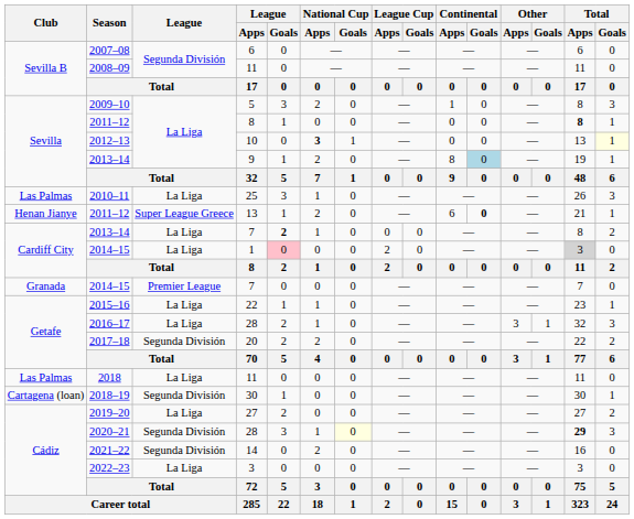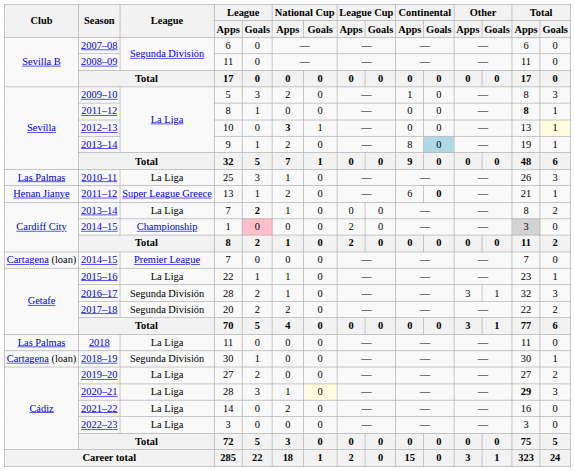 <table class="wikitable" style="text-align:center">
 <tr>
 <th rowspan="2">Club</th>
 <th rowspan="2">Season</th>
 <th rowspan="2">League</th>
 <th colspan="2">League</th>
 <th colspan="2">National Cup</th>
 <th colspan="2">League Cup</th>
 <th colspan="2">Continental</th>
 <th colspan="2">Other</th>
 <th colspan="2">Total</th>
 </tr>
 <tr>
 <th>Apps</th>
 <th>Goals</th>
 <th>Apps</th>
 <th>Goals</th>
 <th>Apps</th>
 <th>Goals</th>
 <th>Apps</th>
 <th>Goals</th>
 <th>Apps</th>
 <th>Goals</th>
 <th>Apps</th>
 <th>Goals</th>
 </tr>
 <tr>
 <td rowspan="3"><a href='#'>Sevilla B</a></td>
 <td><a href='#'>2007–08</a></td>
 <td rowspan="2"><a href='#'>Segunda División</a></td>
 <td>6</td>
 <td>0</td>
 <td colspan="2">—</td>
 <td colspan="2">—</td>
 <td colspan="2">—</td>
 <td colspan="2">—</td>
 <td>6</td>
 <td>0</td>
 </tr>
 <tr>
 <td><a href='#'>2008–09</a></td>
 <td>11</td>
 <td>0</td>
 <td colspan="2">—</td>
 <td colspan="2">—</td>
 <td colspan="2">—</td>
 <td colspan="2">—</td>
 <td>11</td>
 <td>0</td>
 </tr>
 <tr>
 <th colspan="2">Total</th>
 <th>17</th>
 <th>0</th>
 <th>0</th>
 <th>0</th>
 <th>0</th>
 <th>0</th>
 <th>0</th>
 <th>0</th>
 <th>0</th>
 <th>0</th>
 <th>17</th>
 <th>0</th>
 </tr>
 <tr>
 <td rowspan="5"><a href='#'>Sevilla</a></td>
 <td><a href='#'>2009–10</a></td>
 <td rowspan="4"><a href='#'>La Liga</a></td>
 <td>5</td>
 <td>3</td>
 <td>2</td>
 <td>0</td>
 <td colspan="2">—</td>
 <td>1</td>
 <td>0</td>
 <td colspan="2">—</td>
 <td>8</td>
 <td>3</td>
 </tr>
 <tr>
 <td><a href='#'>2011–12</a></td>
 <td>8</td>
 <td>1</td>
 <td>0</td>
 <td>0</td>
 <td colspan="2">—</td>
 <td>0</td>
 <td>0</td>
 <td colspan="2">—</td>
 <td><strong>8</strong></td>
 <td>1</td>
 </tr>
 <tr>
 <td><a href='#'>2012–13</a></td>
 <td>10</td>
 <td>0</td>
 <td><strong>3</strong></td>
 <td>1</td>
 <td colspan="2">—</td>
 <td>0</td>
 <td>0</td>
 <td colspan="2">—</td>
 <td>13</td>
 <td style="background: lightyellow;">1</td>
 </tr>
 <tr>
 <td><a href='#'>2013–14</a></td>
 <td>9</td>
 <td>1</td>
 <td>2</td>
 <td>0</td>
 <td colspan="2">—</td>
 <td>8</td>
 <td style="background: lightblue;">0</td>
 <td colspan="2">—</td>
 <td>19</td>
 <td>1</td>
 </tr>
 <tr>
 <th colspan="2">Total</th>
 <th>32</th>
 <th>5</th>
 <th>7</th>
 <th>1</th>
 <th>0</th>
 <th>0</th>
 <th>9</th>
 <th>0</th>
 <th>0</th>
 <th>0</th>
 <th>48</th>
 <th>6</th>
 </tr>
 <tr>
 <td><a href='#'>Las Palmas</a></td>
 <td><a href='#'>2010–11</a></td>
 <td>La Liga</td>
 <td>25</td>
 <td>3</td>
 <td>1</td>
 <td>0</td>
 <td colspan="2">—</td>
 <td colspan="2">—</td>
 <td colspan="2">—</td>
 <td>26</td>
 <td>3</td>
 </tr>
 <tr>
 <td><a href='#'>Henan Jianye</a></td>
 <td><a href='#'>2011–12</a></td>
 <td><a href='#'>Super League Greece</a></td>
 <td>13</td>
 <td>1</td>
 <td>2</td>
 <td>0</td>
 <td colspan="2">—</td>
 <td>6</td>
 <td><strong>0</strong></td>
 <td colspan="2">—</td>
 <td>21</td>
 <td>1</td>
 </tr>
 <tr>
 <td rowspan="3"><a href='#'>Cardiff City</a></td>
 <td><a href='#'>2013–14</a></td>
 <td>La Liga</td>
 <td>7</td>
 <td><strong>2</strong></td>
 <td>1</td>
 <td>0</td>
 <td>0</td>
 <td>0</td>
 <td colspan="2">—</td>
 <td colspan="2">—</td>
 <td>8</td>
 <td>2</td>
 </tr>
 <tr>
 <td><a href='#'>2014–15</a></td>
-<td>La Liga</td>
+<td><a href='#'>Championship</a></td>
 <td>1</td>
 <td style="background: pink;">0</td>
 <td>0</td>
 <td>0</td>
 <td>2</td>
 <td>0</td>
 <td colspan="2">—</td>
 <td colspan="2">—</td>
 <td style="background: lightgrey;">3</td>
 <td>0</td>
 </tr>
 <tr>
 <th colspan="2">Total</th>
 <th>8</th>
 <th>2</th>
 <th>1</th>
 <th>0</th>
 <th>2</th>
 <th>0</th>
 <th>0</th>
 <th>0</th>
 <th>0</th>
 <th>0</th>
 <th>11</th>
 <th>2</th>
 </tr>
 <tr>
-<td><a href='#'>Granada</a></td>
+<td><a href='#'>Cartagena</a> (loan)</td>
 <td><a href='#'>2014–15</a></td>
 <td><a href='#'>Premier League</a></td>
 <td>7</td>
 <td>0</td>
 <td>0</td>
 <td>0</td>
 <td colspan="2">—</td>
 <td colspan="2">—</td>
 <td colspan="2">—</td>
 <td>7</td>
 <td>0</td>
 </tr>
 <tr>
 <td rowspan="4"><a href='#'>Getafe</a></td>
 <td><a href='#'>2015–16</a></td>
 <td>La Liga</td>
 <td>22</td>
 <td>1</td>
 <td>1</td>
 <td>0</td>
 <td colspan="2">—</td>
 <td colspan="2">—</td>
 <td colspan="2">—</td>
 <td>23</td>
 <td>1</td>
 </tr>
 <tr>
 <td><a href='#'>2016–17</a></td>
-<td>La Liga</td>
+<td>Segunda División</td>
 <td>28</td>
 <td>2</td>
 <td>1</td>
 <td>0</td>
 <td colspan="2">—</td>
 <td colspan="2">—</td>
 <td>3</td>
 <td>1</td>
 <td>32</td>
 <td>3</td>
 </tr>
 <tr>
 <td><a href='#'>2017–18</a></td>
 <td>Segunda División</td>
 <td>20</td>
 <td>2</td>
 <td>2</td>
 <td>0</td>
 <td colspan="2">—</td>
 <td colspan="2">—</td>
 <td colspan="2">—</td>
 <td>22</td>
 <td>2</td>
 </tr>
 <tr>
 <th colspan="2">Total</th>
 <th>70</th>
 <th>5</th>
 <th>4</th>
 <th>0</th>
 <th>0</th>
 <th>0</th>
 <th>0</th>
 <th>0</th>
 <th>3</th>
 <th>1</th>
 <th>77</th>
 <th>6</th>
 </tr>
 <tr>
 <td><a href='#'>Las Palmas</a></td>
 <td><a href='#'>2018</a></td>
 <td>La Liga</td>
 <td>11</td>
 <td>0</td>
 <td>0</td>
 <td>0</td>
 <td colspan="2">—</td>
 <td colspan="2">—</td>
 <td colspan="2">—</td>
 <td>11</td>
 <td>0</td>
 </tr>
 <tr>
 <td><a href='#'>Cartagena</a> (loan)</td>
 <td><a href='#'>2018–19</a></td>
 <td>Segunda División</td>
 <td>30</td>
 <td>1</td>
 <td>0</td>
 <td>0</td>
 <td colspan="2">—</td>
 <td colspan="2">—</td>
 <td colspan="2">—</td>
 <td>30</td>
 <td>1</td>
 </tr>
 <tr>
 <td rowspan="5"><a href='#'>Cádiz</a></td>
 <td><a href='#'>2019–20</a></td>
 <td>La Liga</td>
 <td>27</td>
 <td>2</td>
 <td>0</td>
 <td>0</td>
 <td colspan="2">—</td>
 <td colspan="2">—</td>
 <td colspan="2">—</td>
 <td>27</td>
 <td>2</td>
 </tr>
 <tr>
 <td><a href='#'>2020–21</a></td>
-<td>Segunda División</td>
+<td>La Liga</td>
 <td>28</td>
 <td>3</td>
 <td>1</td>
 <td style="background: lightyellow;">0</td>
 <td colspan="2">—</td>
 <td colspan="2">—</td>
 <td colspan="2">—</td>
 <td><strong>29</strong></td>
 <td>3</td>
 </tr>
 <tr>
 <td><a href='#'>2021–22</a></td>
-<td>Segunda División</td>
+<td>La Liga</td>
 <td>14</td>
 <td>0</td>
 <td>2</td>
 <td>0</td>
 <td colspan="2">—</td>
 <td colspan="2">—</td>
 <td colspan="2">—</td>
 <td>16</td>
 <td>0</td>
 </tr>
 <tr>
 <td><a href='#'>2022–23</a></td>
 <td>La Liga</td>
 <td>3</td>
 <td>0</td>
 <td>0</td>
 <td>0</td>
 <td colspan="2">—</td>
 <td colspan="2">—</td>
 <td colspan="2">—</td>
 <td>3</td>
 <td>0</td>
 </tr>
 <tr>
 <th colspan="2">Total</th>
 <th>72</th>
 <th>5</th>
 <th>3</th>
 <th>0</th>
 <th>0</th>
 <th>0</th>
 <th>0</th>
 <th>0</th>
 <th>0</th>
 <th>0</th>
 <th>75</th>
 <th>5</th>
 </tr>
 <tr>
 <th colspan="3">Career total</th>
 <th>285</th>
 <th>22</th>
 <th>18</th>
 <th>1</th>
 <th>2</th>
 <th>0</th>
 <th>15</th>
 <th>0</th>
 <th>3</th>
 <th>1</th>
 <th>323</th>
 <th>24</th>
 </tr>
 </table>
